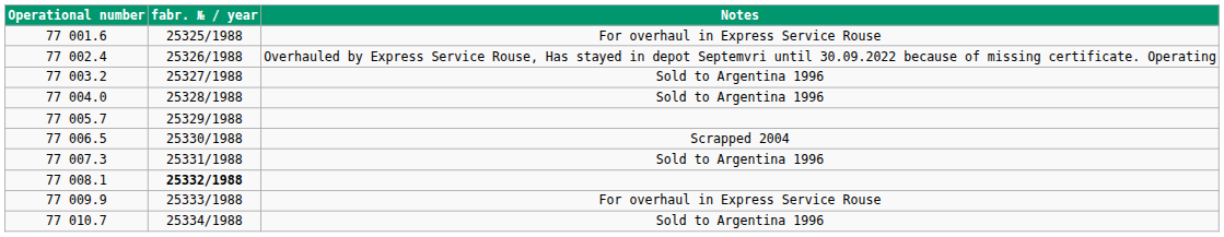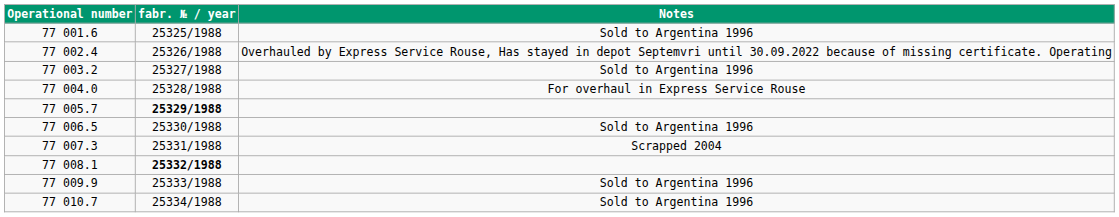 <table class = "wikitable" style = "text-align:center">
 <tr>
 <th style = "color:white; background:#00966E">Operational number</th>
 <th style = "color:white; background:#00966E">fabr. № / year</th>
 <th style = "color:white; background:#00966E">Notes</th>
 </tr>
 <tr>
 <td>77 001.6</td>
 <td>25325/1988</td>
-<td>For overhaul in Express Service Rouse</td>
+<td>Sold to Argentina 1996</td>
 </tr>
 <tr>
 <td>77 002.4</td>
 <td>25326/1988</td>
 <td>Overhauled by Express Service Rouse, Has stayed in depot Septemvri until 30.09.2022 because of missing certificate. Operating</td>
 </tr>
 <tr>
 <td>77 003.2</td>
 <td>25327/1988</td>
 <td>Sold to Argentina 1996</td>
 </tr>
 <tr>
 <td>77 004.0</td>
 <td>25328/1988</td>
-<td>Sold to Argentina 1996</td>
+<td>For overhaul in Express Service Rouse</td>
 </tr>
 <tr>
 <td>77 005.7</td>
-<td>25329/1988</td>
+<td><strong>25329/1988</strong></td>
 <td></td>
 </tr>
 <tr>
 <td>77 006.5</td>
 <td>25330/1988</td>
-<td>Scrapped 2004</td>
+<td>Sold to Argentina 1996</td>
 </tr>
 <tr>
 <td>77 007.3</td>
 <td>25331/1988</td>
-<td>Sold to Argentina 1996</td>
+<td>Scrapped 2004</td>
 </tr>
 <tr>
 <td>77 008.1</td>
 <td><strong>25332/1988</strong></td>
 <td></td>
 </tr>
 <tr>
 <td>77 009.9</td>
 <td>25333/1988</td>
-<td>For overhaul in Express Service Rouse</td>
+<td>Sold to Argentina 1996</td>
 </tr>
 <tr>
 <td>77 010.7</td>
 <td>25334/1988</td>
 <td>Sold to Argentina 1996</td>
 </tr>
 </table>
